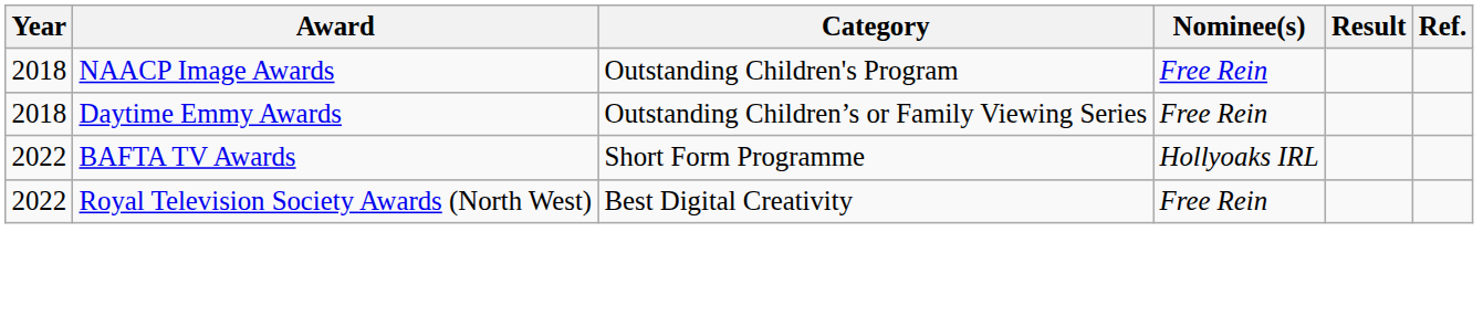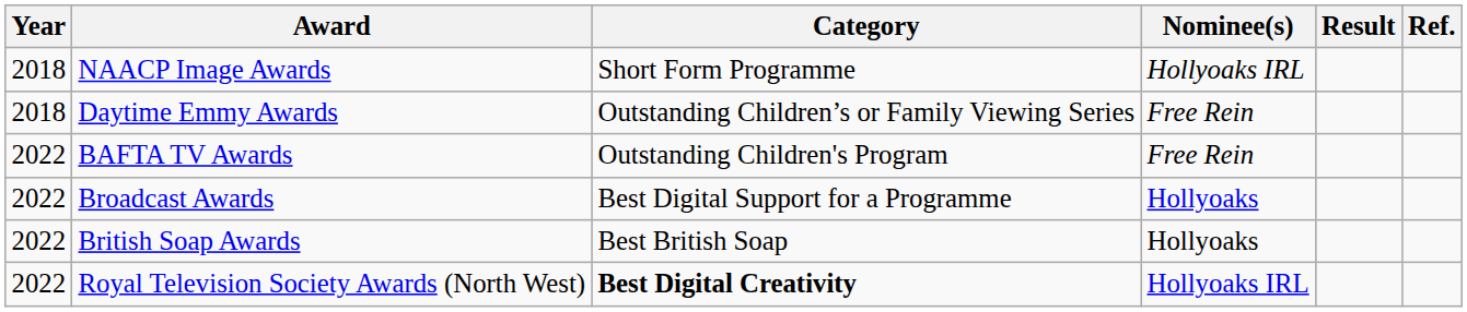 <table class="wikitable">
 <tr>
 <th>Year</th>
 <th>Award</th>
 <th>Category</th>
 <th>Nominee(s)</th>
 <th>Result</th>
 <th>Ref.</th>
 </tr>
 <tr>
 <td>2018</td>
 <td><a href='#'>NAACP Image Awards</a></td>
-<td>Outstanding Children's Program</td>
-<td><em><a href='#'>Free Rein</a></em></td>
+<td>Short Form Programme</td>
+<td><em>Hollyoaks IRL</em></td>
 <td></td>
 <td ! align="center"></td>
 </tr>
 <tr>
 <td>2018</td>
 <td><a href='#'>Daytime Emmy Awards</a></td>
 <td>Outstanding Children’s or Family Viewing Series</td>
 <td><em>Free Rein</em></td>
 <td></td>
 <td ! align="center"></td>
 </tr>
 <tr>
 <td>2022</td>
 <td><a href='#'>BAFTA TV Awards</a></td>
-<td>Short Form Programme</td>
-<td><em>Hollyoaks IRL</em></td>
+<td>Outstanding Children's Program</td>
+<td><em>Free Rein</em></td>
+<td></td>
+<td ! align="center"></td>
+</tr>
+<tr>
+<td>2022</td>
+<td><a href='#'>Broadcast Awards</a></td>
+<td>Best Digital Support for a Programme</td>
+<td><a href='#'>Hollyoaks</a></td>
+<td></td>
+<td ! align="center"></td>
+</tr>
+<tr>
+<td>2022</td>
+<td><a href='#'>British Soap Awards</a></td>
+<td>Best British Soap</td>
+<td>Hollyoaks</td>
 <td></td>
 <td ! align="center"></td>
 </tr>
 <tr>
 <td>2022</td>
 <td><a href='#'>Royal Television Society Awards</a> (North West)</td>
-<td>Best Digital Creativity</td>
-<td><em>Free Rein</em></td>
+<td><strong>Best Digital Creativity</strong></td>
+<td><a href='#'>Hollyoaks IRL</a></td>
 <td></td>
 <td ! align="center"></td>
 </tr>
 </table>
